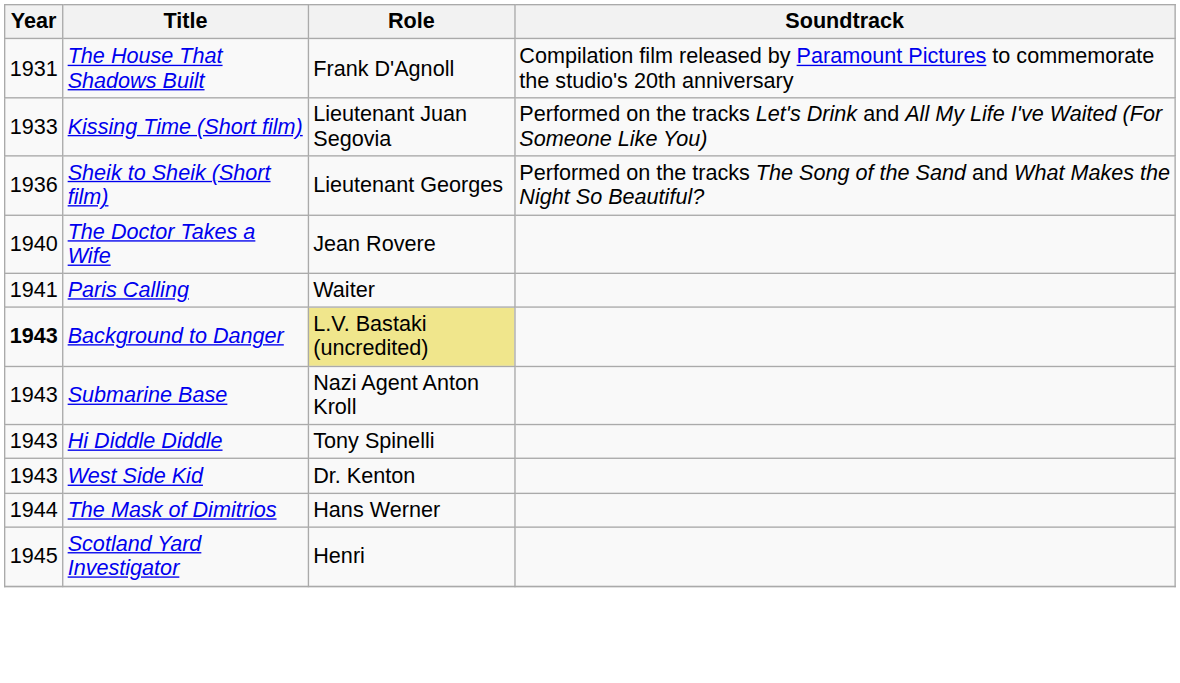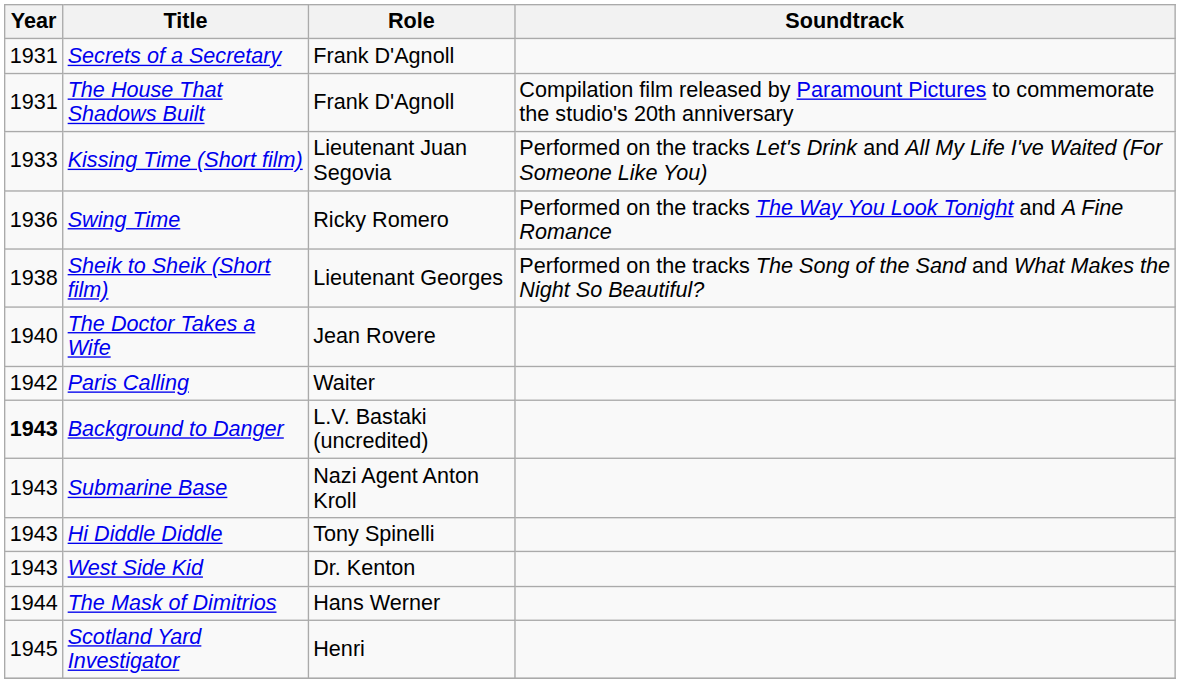 <table class="wikitable sortable">
 <tr>
 <th>Year</th>
 <th>Title</th>
 <th>Role</th>
 <th>Soundtrack</th>
+</tr>
+<tr>
+<td>1931</td>
+<td><em><a href='#'>Secrets of a Secretary</a></em></td>
+<td>Frank D'Agnoll</td>
+<td></td>
 </tr>
 <tr>
 <td>1931</td>
 <td><em><a href='#'>The House That Shadows Built</a></em></td>
 <td>Frank D'Agnoll</td>
 <td>Compilation film released by <a href='#'>Paramount Pictures</a> to commemorate the studio's 20th anniversary</td>
 </tr>
 <tr>
 <td>1933</td>
 <td><em><a href='#'>Kissing Time (Short film)</a></em></td>
 <td>Lieutenant Juan Segovia</td>
 <td>Performed on the tracks <em>Let's Drink</em> and <em>All My Life I've Waited (For Someone Like You)</em></td>
 </tr>
 <tr>
 <td>1936</td>
+<td><em><a href='#'>Swing Time</a></em></td>
+<td>Ricky Romero</td>
+<td>Performed on the tracks <em><a href='#'>The Way You Look Tonight</a></em> and <em>A Fine Romance</em></td>
+</tr>
+<tr>
+<td>1938</td>
 <td><em><a href='#'>Sheik to Sheik (Short film)</a></em></td>
 <td>Lieutenant Georges</td>
 <td>Performed on the tracks <em>The Song of the Sand</em> and <em>What Makes the Night So Beautiful?</em></td>
 </tr>
 <tr>
 <td>1940</td>
 <td><em><a href='#'>The Doctor Takes a Wife</a></em></td>
 <td>Jean Rovere</td>
 <td></td>
 </tr>
 <tr>
-<td>1941</td>
+<td>1942</td>
 <td><em><a href='#'>Paris Calling</a></em></td>
 <td>Waiter</td>
 <td></td>
 </tr>
 <tr>
 <td><strong>1943</strong></td>
 <td><em><a href='#'>Background to Danger</a></em></td>
-<td style="background: khaki;">L.V. Bastaki (uncredited)</td>
+<td>L.V. Bastaki (uncredited)</td>
 <td></td>
 </tr>
 <tr>
 <td>1943</td>
 <td><em><a href='#'>Submarine Base</a></em></td>
 <td>Nazi Agent Anton Kroll</td>
 <td></td>
 </tr>
 <tr>
 <td>1943</td>
 <td><em><a href='#'>Hi Diddle Diddle</a></em></td>
 <td>Tony Spinelli</td>
 <td></td>
 </tr>
 <tr>
 <td>1943</td>
 <td><em><a href='#'>West Side Kid</a></em></td>
 <td>Dr. Kenton</td>
 </tr>
 <tr>
 <td>1944</td>
 <td><em><a href='#'>The Mask of Dimitrios</a></em></td>
 <td>Hans Werner</td>
 <td></td>
 </tr>
 <tr>
 <td>1945</td>
 <td><em><a href='#'>Scotland Yard Investigator</a></em></td>
 <td>Henri</td>
 <td></td>
 </tr>
 <tr>
 </tr>
 </table>
